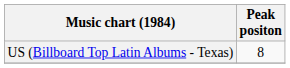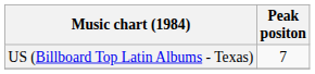 <table class="wikitable sortable">
 <tr>
 <th>Music chart (1984)</th>
 <th>Peak<br>positon</th>
 </tr>
 <tr>
 <td scope="row" style="background-color: #f2f2f2;">US (<a href='#'>Billboard Top Latin Albums</a> - Texas)</td>
-<td align="center">8</td>
+<td align="center">7</td>
 </tr>
 <tr>
 </tr>
 </table>
